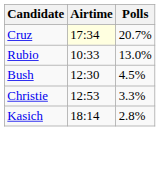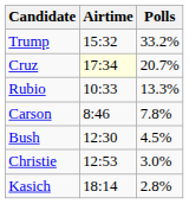 <table class="wikitable sortable floatright">
 <tr>
 <th>Candidate</th>
 <th>Airtime</th>
 <th>Polls</th>
+</tr>
+<tr>
+<td><a href='#'>Trump</a></td>
+<td>15:32</td>
+<td>33.2%</td>
 </tr>
 <tr>
 <td><a href='#'>Cruz</a></td>
 <td style="background: lightyellow;">17:34</td>
 <td>20.7%</td>
 </tr>
 <tr>
 <td><a href='#'>Rubio</a></td>
 <td>10:33</td>
-<td>13.0%</td>
+<td>13.3%</td>
+</tr>
+<tr>
+<td><a href='#'>Carson</a></td>
+<td>8:46</td>
+<td>7.8%</td>
 </tr>
 <tr>
 <td><a href='#'>Bush</a></td>
 <td>12:30</td>
 <td>4.5%</td>
 </tr>
 <tr>
 <td><a href='#'>Christie</a></td>
 <td>12:53</td>
-<td>3.3%</td>
+<td>3.0%</td>
 </tr>
 <tr>
 <td><a href='#'>Kasich</a></td>
 <td>18:14</td>
 <td>2.8%</td>
 </tr>
 </table>
